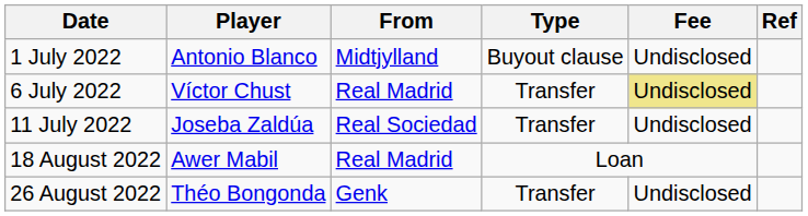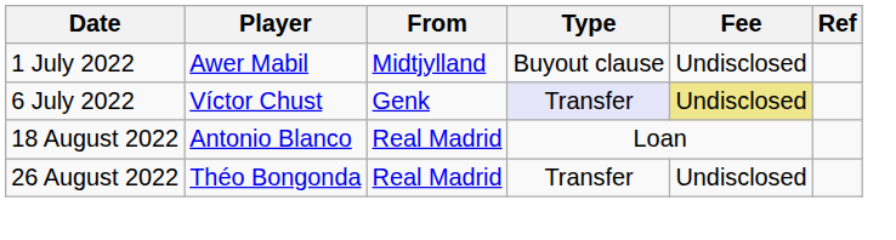 <table class="wikitable">
 <tr>
 <th>Date</th>
 <th>Player</th>
 <th>From</th>
 <th>Type</th>
 <th>Fee</th>
 <th>Ref</th>
 </tr>
 <tr>
 <td>1 July 2022</td>
-<td> <a href='#'>Antonio Blanco</a></td>
+<td> <a href='#'>Awer Mabil</a></td>
 <td> <a href='#'>Midtjylland</a></td>
 <td align=center>Buyout clause</td>
 <td align=center>Undisclosed</td>
 <td align=center></td>
 </tr>
 <tr>
 <td>6 July 2022</td>
 <td> <a href='#'>Víctor Chust</a></td>
-<td><a href='#'>Real Madrid</a></td>
-<td align=center>Transfer</td>
+<td> <a href='#'>Genk</a></td>
+<td align=center style="background: lavender;">Transfer</td>
 <td align=center style="background: khaki;">Undisclosed</td>
 <td align=center></td>
 </tr>
 <tr>
-<td>11 July 2022</td>
-<td> <a href='#'>Joseba Zaldúa</a></td>
-<td><a href='#'>Real Sociedad</a></td>
-<td align=center>Transfer</td>
-<td align=center>Undisclosed</td>
-<td align=center></td>
-</tr>
-<tr>
 <td>18 August 2022</td>
-<td> <a href='#'>Awer Mabil</a></td>
+<td> <a href='#'>Antonio Blanco</a></td>
 <td><a href='#'>Real Madrid</a></td>
 <td colspan=2 align=center>Loan</td>
 <td align=center></td>
 </tr>
 <tr>
 <td>26 August 2022</td>
 <td> <a href='#'>Théo Bongonda</a></td>
-<td> <a href='#'>Genk</a></td>
+<td><a href='#'>Real Madrid</a></td>
 <td align=center>Transfer</td>
 <td align=center>Undisclosed</td>
 <td align=center></td>
 </tr>
 </table>
